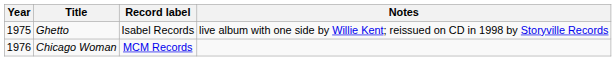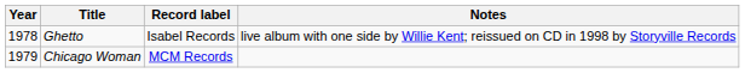 <table class="wikitable sortable">
 <tr>
 <th>Year</th>
 <th>Title</th>
 <th>Record label</th>
 <th>Notes</th>
 </tr>
 <tr>
-<td>1975</td>
+<td>1978</td>
 <td><em>Ghetto</em></td>
 <td style="text-align:center;">Isabel Records</td>
 <td>live album with one side by <a href='#'>Willie Kent</a>; reissued on CD in 1998 by <a href='#'>Storyville Records</a></td>
 </tr>
 <tr>
-<td>1976</td>
+<td>1979</td>
 <td><em>Chicago Woman</em></td>
 <td style="text-align:center;"><a href='#'>MCM Records</a></td>
 <td></td>
 </tr>
 </table>
